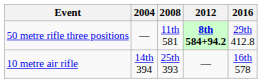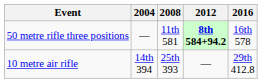 <table class="wikitable" style="text-align: center">
 <tr>
 <th>Event</th>
 <th>2004</th>
 <th>2008</th>
 <th>2012</th>
 <th>2016</th>
 </tr>
 <tr>
 <td align=left><a href='#'>50 metre rifle three positions</a></td>
 <td>—</td>
 <td><a href='#'>11th</a><br>581</td>
 <td style="background: #ccffcc"><strong><a href='#'>8th</a><br>584+94.2</strong></td>
-<td><a href='#'>29th</a><br>412.8</td>
+<td><a href='#'>16th</a><br>578</td>
 </tr>
 <tr>
 <td align=left><a href='#'>10 metre air rifle</a></td>
 <td><a href='#'>14th</a><br>394</td>
 <td><a href='#'>25th</a><br>393</td>
 <td>—</td>
-<td><a href='#'>16th</a><br>578</td>
+<td><a href='#'>29th</a><br>412.8</td>
 </tr>
 </table>
